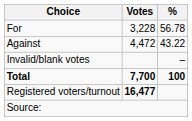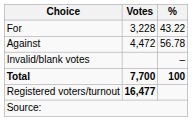 <table class=wikitable style=text-align:right>
 <tr>
 <th>Choice</th>
 <th>Votes</th>
 <th>%</th>
 </tr>
 <tr>
 <td align=left>For</td>
 <td>3,228</td>
-<td>56.78</td>
+<td>43.22</td>
 </tr>
 <tr>
 <td align=left>Against</td>
 <td>4,472</td>
-<td>43.22</td>
+<td>56.78</td>
 </tr>
 <tr>
 <td align=left>Invalid/blank votes</td>
 <td></td>
 <td>–</td>
 </tr>
 <tr>
 <td align=left><strong>Total</strong></td>
 <td><strong>7,700</strong></td>
 <td><strong>100</strong></td>
 </tr>
 <tr>
 <td align=left>Registered voters/turnout</td>
 <td><strong>16,477</strong></td>
 <td></td>
 </tr>
 <tr>
 <td align=left colspan=3>Source: </td>
 </tr>
 </table>
